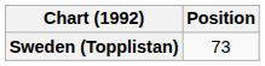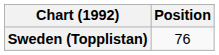 <table class="wikitable plainrowheaders" style="text-align:center">
 <tr>
 <th>Chart (1992)</th>
 <th>Position</th>
 </tr>
 <tr>
 <th scope="row">Sweden (Topplistan)</th>
-<td>73</td>
+<td>76</td>
 </tr>
 </table>
